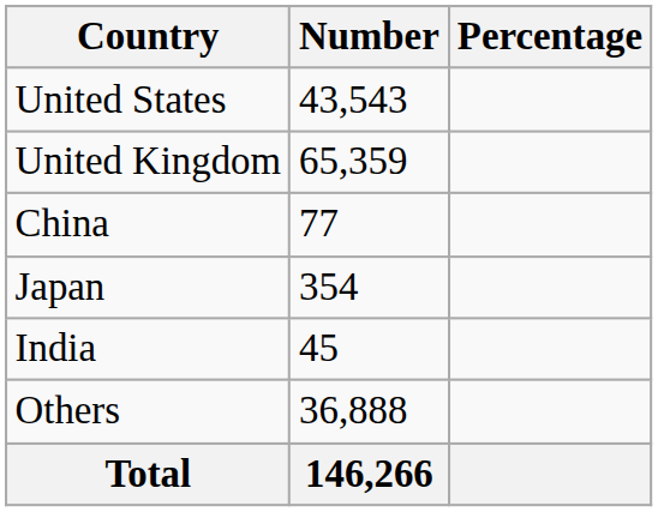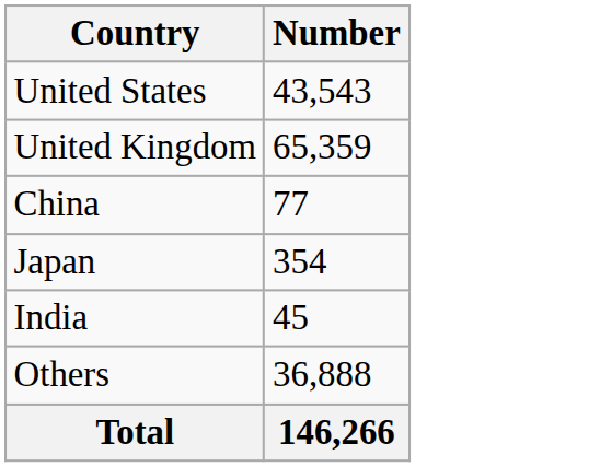 <table class="wikitable sortable">
 <tr>
 <th>Country</th>
 <th>Number</th>
-<th>Percentage</th>
 </tr>
 <tr>
 <td>United States</td>
 <td>43,543</td>
-<td></td>
 </tr>
 <tr>
 <td>United Kingdom</td>
 <td>65,359</td>
-<td></td>
 </tr>
 <tr>
 <td>China</td>
 <td>77</td>
-<td></td>
 </tr>
 <tr>
 <td>Japan</td>
 <td>354</td>
-<td></td>
 </tr>
 <tr>
 <td>India</td>
 <td>45</td>
-<td></td>
 </tr>
 <tr>
 <td>Others</td>
 <td>36,888</td>
-<td></td>
 </tr>
 <tr>
 <th>Total</th>
 <th>146,266</th>
-<th></th>
 </tr>
 </table>
